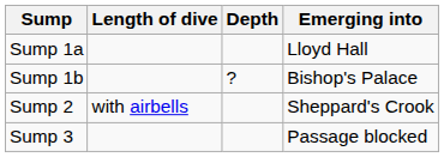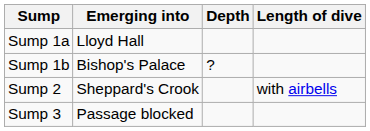 <table class="wikitable">
 <tr>
 <th>Sump</th>
+<th>Emerging into</th>
+<th>Depth</th>
 <th>Length of dive</th>
-<th>Depth</th>
-<th>Emerging into</th>
 </tr>
 <tr>
 <td>Sump 1a</td>
+<td>Lloyd Hall</td>
 <td></td>
 <td></td>
-<td>Lloyd Hall</td>
 </tr>
 <tr>
 <td>Sump 1b</td>
+<td>Bishop's Palace</td>
+<td>?</td>
 <td></td>
-<td>?</td>
-<td>Bishop's Palace</td>
 </tr>
 <tr>
 <td>Sump 2</td>
+<td>Sheppard's Crook</td>
+<td></td>
 <td> with <a href='#'>airbells</a></td>
-<td></td>
-<td>Sheppard's Crook</td>
 </tr>
 <tr>
 <td>Sump 3</td>
+<td>Passage blocked</td>
 <td></td>
 <td></td>
-<td>Passage blocked</td>
 </tr>
 </table>
